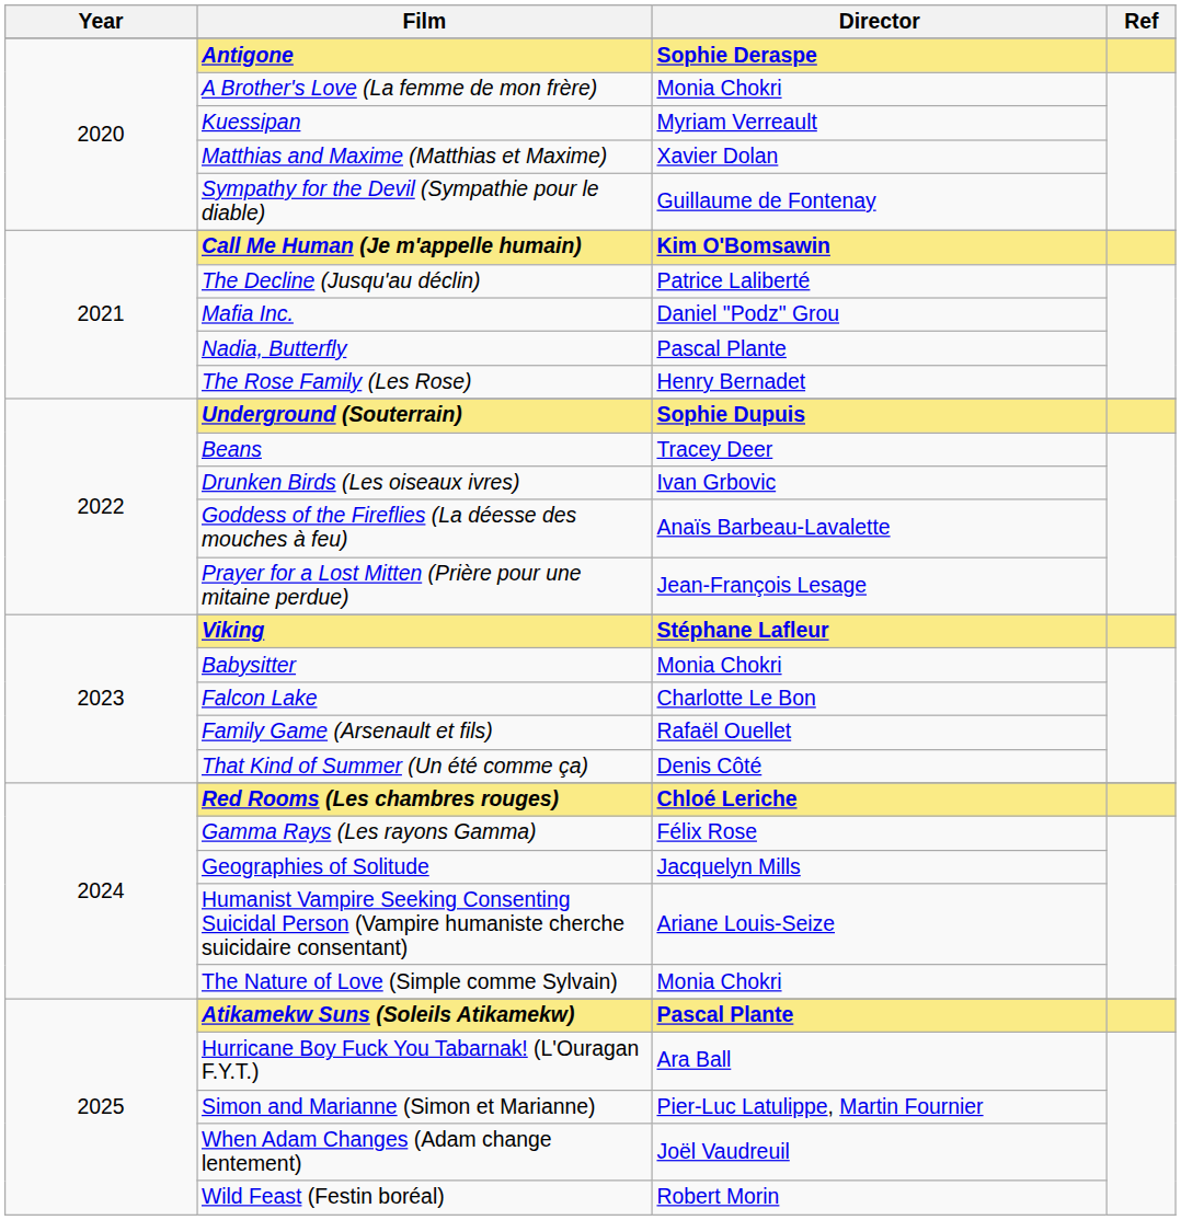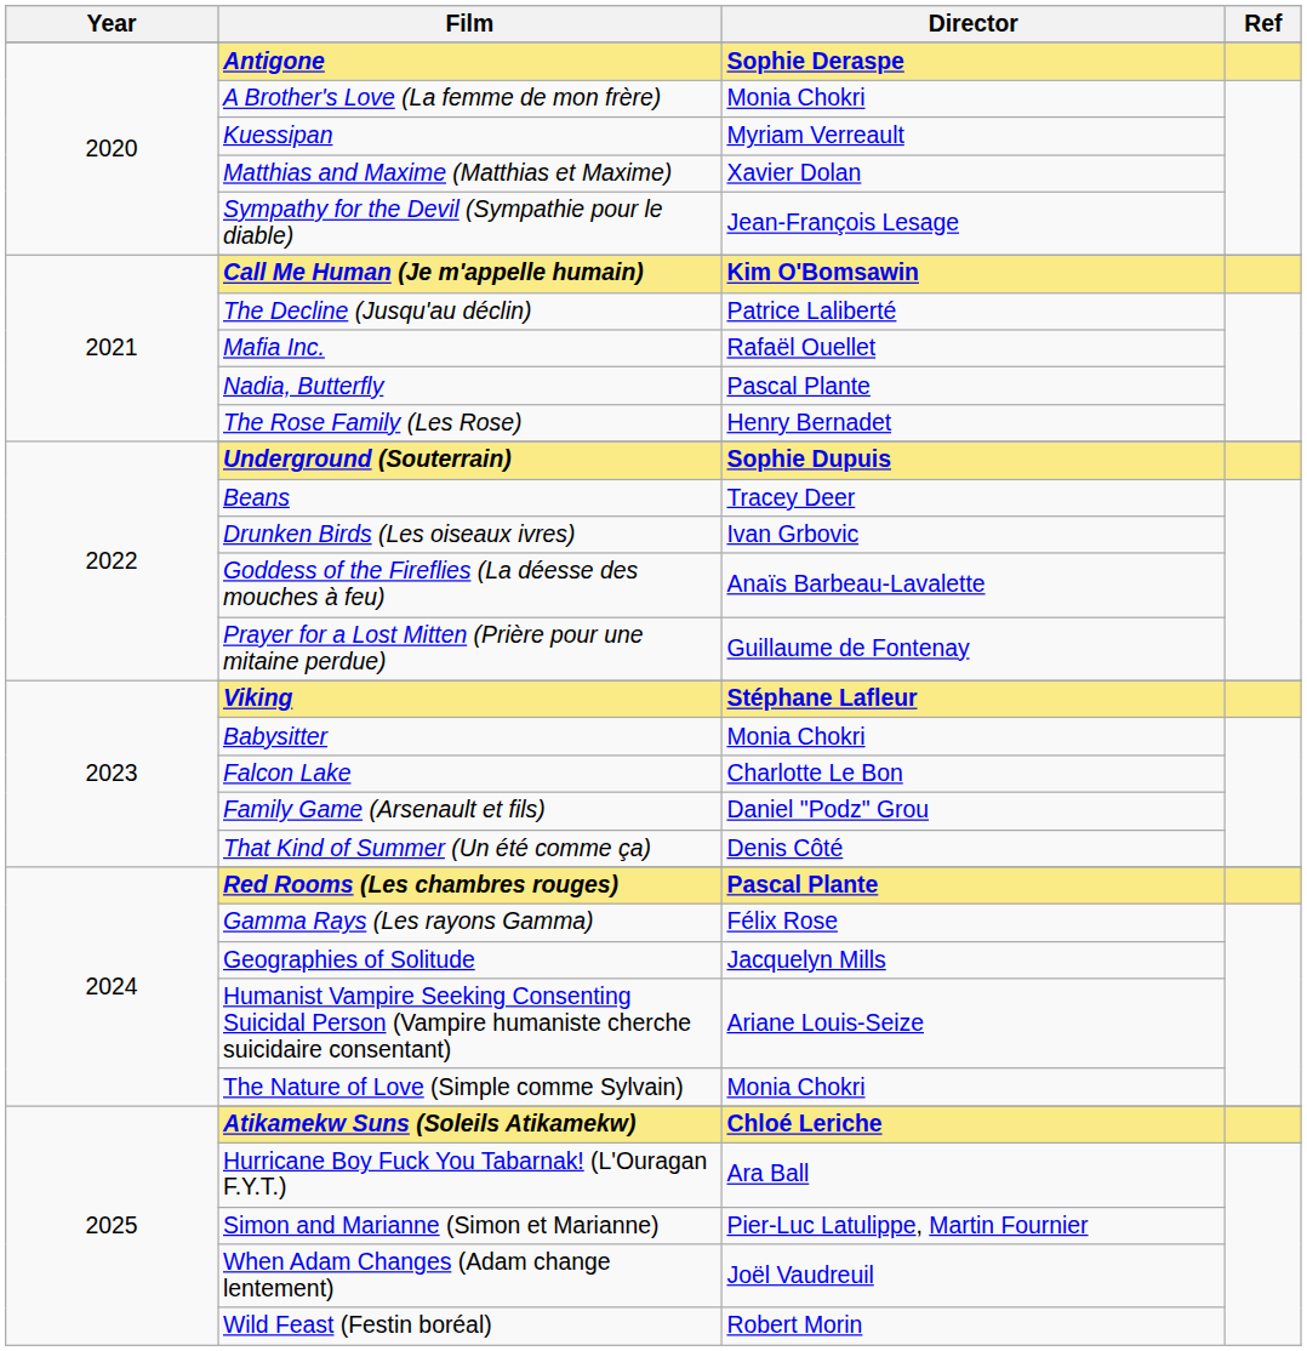 <table class="wikitable" style="width:100%;">
 <tr style="background:#bebebe;">
 <th style="width:8%;">Year</th>
 <th style="width:19%;">Film</th>
 <th style="width:19%;">Director</th>
 <th style="width:2%;">Ref</th>
 </tr>
 <tr>
 </tr>
 <tr>
 <td rowspan="6" align="center">2020</td>
 </tr>
 <tr style="background:#FAEB86;">
 <td><strong><em><a href='#'>Antigone</a></em></strong></td>
 <td><strong><a href='#'>Sophie Deraspe</a></strong></td>
 <td></td>
 </tr>
 <tr>
 <td><em><a href='#'>A Brother's Love</a> (La femme de mon frère)</em></td>
 <td><a href='#'>Monia Chokri</a></td>
 <td rowspan=4></td>
 </tr>
 <tr>
 <td><em><a href='#'>Kuessipan</a></em></td>
 <td><a href='#'>Myriam Verreault</a></td>
 </tr>
 <tr>
 <td><em><a href='#'>Matthias and Maxime</a> (Matthias et Maxime)</em></td>
 <td><a href='#'>Xavier Dolan</a></td>
 </tr>
 <tr>
 <td><em><a href='#'>Sympathy for the Devil</a> (Sympathie pour le diable)</em></td>
-<td><a href='#'>Guillaume de Fontenay</a></td>
+<td><a href='#'>Jean-François Lesage</a></td>
 </tr>
 <tr>
 <td rowspan="6" align="center">2021</td>
 </tr>
 <tr style="background:#FAEB86;">
 <td><strong><em><a href='#'>Call Me Human</a> (Je m'appelle humain)</em></strong></td>
 <td><strong><a href='#'>Kim O'Bomsawin</a></strong></td>
 <td></td>
 </tr>
 <tr>
 <td><em><a href='#'>The Decline</a> (Jusqu'au déclin)</em></td>
 <td><a href='#'>Patrice Laliberté</a></td>
 <td rowspan=4></td>
 </tr>
 <tr>
 <td><em><a href='#'>Mafia Inc.</a></em></td>
-<td><a href='#'>Daniel "Podz" Grou</a></td>
+<td><a href='#'>Rafaël Ouellet</a></td>
 </tr>
 <tr>
 <td><em><a href='#'>Nadia, Butterfly</a></em></td>
 <td><a href='#'>Pascal Plante</a></td>
 </tr>
 <tr>
 <td><em><a href='#'>The Rose Family</a> (Les Rose)</em></td>
 <td><a href='#'>Henry Bernadet</a></td>
 </tr>
 <tr>
 <td rowspan="6" align="center">2022</td>
 </tr>
 <tr style="background:#FAEB86;">
 <td><strong><em><a href='#'>Underground</a> (Souterrain)</em></strong></td>
 <td><strong><a href='#'>Sophie Dupuis</a></strong></td>
 <td></td>
 </tr>
 <tr>
 <td><em><a href='#'>Beans</a></em></td>
 <td><a href='#'>Tracey Deer</a></td>
 <td rowspan=4></td>
 </tr>
 <tr>
 <td><em><a href='#'>Drunken Birds</a> (Les oiseaux ivres)</em></td>
 <td><a href='#'>Ivan Grbovic</a></td>
 </tr>
 <tr>
 <td><em><a href='#'>Goddess of the Fireflies</a> (La déesse des mouches à feu)</em></td>
 <td><a href='#'>Anaïs Barbeau-Lavalette</a></td>
 </tr>
 <tr>
 <td><em><a href='#'>Prayer for a Lost Mitten</a> (Prière pour une mitaine perdue)</em></td>
-<td><a href='#'>Jean-François Lesage</a></td>
+<td><a href='#'>Guillaume de Fontenay</a></td>
 </tr>
 <tr>
 <td rowspan="6" align="center">2023</td>
 </tr>
 <tr style="background:#FAEB86;">
 <td><strong><em><a href='#'>Viking</a></em></strong></td>
 <td><strong><a href='#'>Stéphane Lafleur</a></strong></td>
 <td></td>
 </tr>
 <tr>
 <td><em><a href='#'>Babysitter</a></em></td>
 <td><a href='#'>Monia Chokri</a></td>
 <td rowspan=4></td>
 </tr>
 <tr>
 <td><em><a href='#'>Falcon Lake</a></em></td>
 <td><a href='#'>Charlotte Le Bon</a></td>
 </tr>
 <tr>
 <td><em><a href='#'>Family Game</a> (Arsenault et fils)</em></td>
-<td><a href='#'>Rafaël Ouellet</a></td>
+<td><a href='#'>Daniel "Podz" Grou</a></td>
 </tr>
 <tr>
 <td><em><a href='#'>That Kind of Summer</a> (Un été comme ça)</em></td>
 <td><a href='#'>Denis Côté</a></td>
 </tr>
 <tr>
 <td rowspan="6" align="center">2024</td>
 </tr>
 <tr style="background:#FAEB86;">
 <td><strong><em><a href='#'>Red Rooms</a> (Les chambres rouges)</em></strong></td>
-<td><strong><a href='#'>Chloé Leriche</a></strong></td>
+<td><strong><a href='#'>Pascal Plante</a></strong></td>
 <td></td>
 </tr>
 <tr>
 <td><em><a href='#'>Gamma Rays</a> (Les rayons Gamma)</td>
 <td><a href='#'>Félix Rose</a></td>
 <td rowspan=4></td>
 </tr>
 <tr>
 <td></em><a href='#'>Geographies of Solitude</a><em></td>
 <td><a href='#'>Jacquelyn Mills</a></td>
 </tr>
 <tr>
 <td></em><a href='#'>Humanist Vampire Seeking Consenting Suicidal Person</a> (Vampire humaniste cherche suicidaire consentant)<em></td>
 <td><a href='#'>Ariane Louis-Seize</a></td>
 </tr>
 <tr>
 <td></em><a href='#'>The Nature of Love</a> (Simple comme Sylvain)<em></td>
 <td><a href='#'>Monia Chokri</a></td>
 </tr>
 <tr>
 <td rowspan="6" align="center">2025</td>
 </tr>
 <tr style="background:#FAEB86;">
 <td><strong><em><a href='#'>Atikamekw Suns</a> (Soleils Atikamekw)</em></strong></td>
-<td><strong><a href='#'>Pascal Plante</a></strong></td>
+<td><strong><a href='#'>Chloé Leriche</a></strong></td>
 <td></td>
 </tr>
 <tr>
 <td></em><a href='#'>Hurricane Boy Fuck You Tabarnak!</a> (L'Ouragan F.Y.T.)<em></td>
 <td><a href='#'>Ara Ball</a></td>
 <td rowspan=4></td>
 </tr>
 <tr>
 <td></em><a href='#'>Simon and Marianne</a> (Simon et Marianne)<em></td>
 <td><a href='#'>Pier-Luc Latulippe</a>, <a href='#'>Martin Fournier</a></td>
 </tr>
 <tr>
 <td></em><a href='#'>When Adam Changes</a> (Adam change lentement)<em></td>
 <td><a href='#'>Joël Vaudreuil</a></td>
 </tr>
 <tr>
 <td></em><a href='#'>Wild Feast</a> (Festin boréal)<em></td>
 <td><a href='#'>Robert Morin</a></td>
 </tr>
 </table>
